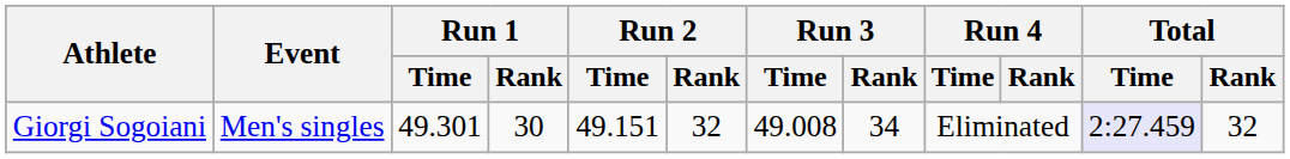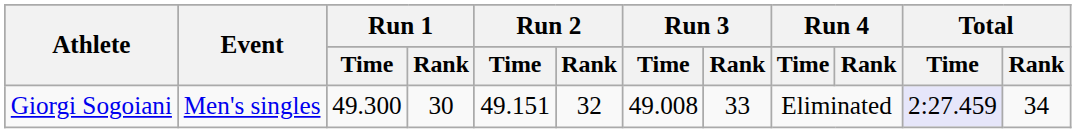 <table class="wikitable" style="font-size:90%">
 <tr>
 <th rowspan="2">Athlete</th>
 <th rowspan="2">Event</th>
 <th colspan=2>Run 1</th>
 <th colspan=2>Run 2</th>
 <th colspan=2>Run 3</th>
 <th colspan=2>Run 4</th>
 <th colspan=2>Total</th>
 </tr>
 <tr style="font-size:95%">
 <th>Time</th>
 <th>Rank</th>
 <th>Time</th>
 <th>Rank</th>
 <th>Time</th>
 <th>Rank</th>
 <th>Time</th>
 <th>Rank</th>
 <th>Time</th>
 <th>Rank</th>
 </tr>
 <tr align=center>
 <td align=left><a href='#'>Giorgi Sogoiani</a></td>
 <td align=left><a href='#'>Men's singles</a></td>
-<td>49.301</td>
+<td>49.300</td>
 <td>30</td>
 <td>49.151</td>
 <td>32</td>
 <td>49.008</td>
-<td>34</td>
+<td>33</td>
 <td colspan=2>Eliminated</td>
 <td style="background: lavender;">2:27.459</td>
-<td>32</td>
+<td>34</td>
 </tr>
 </table>
